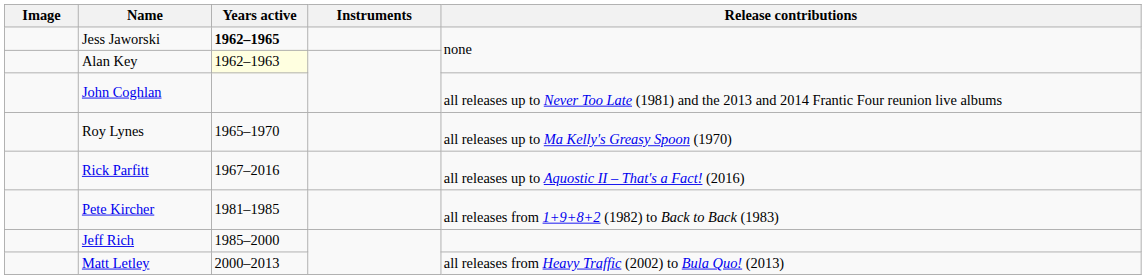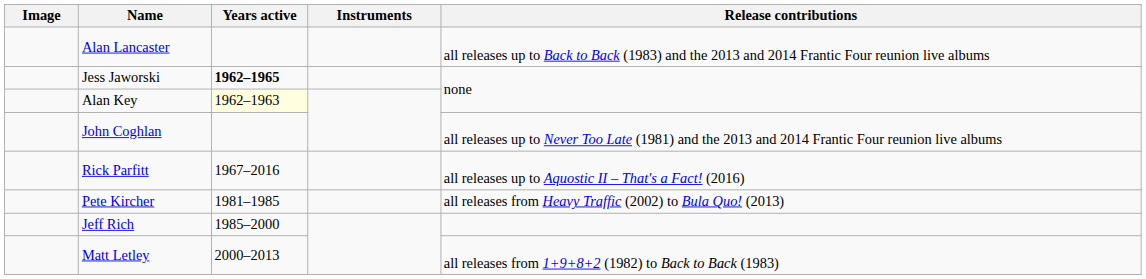 <table class="wikitable" border="1" width="100%">
 <tr>
 <th width="75">Image</th>
 <th width="140">Name</th>
 <th width="100">Years active</th>
 <th width="140">Instruments</th>
 <th>Release contributions</th>
+</tr>
+<tr>
+<td></td>
+<td><a href='#'>Alan Lancaster</a></td>
+<td></td>
+<td></td>
+<td><br>all releases up to <em><a href='#'>Back to Back</a></em> (1983) and the 2013 and 2014 Frantic Four reunion live albums</td>
 </tr>
 <tr>
 <td></td>
 <td>Jess Jaworski</td>
 <td><strong>1962–1965 </strong></td>
 <td></td>
 <td rowspan="2">none</td>
 </tr>
 <tr>
 <td></td>
 <td>Alan Key</td>
 <td style="background: lightyellow;">1962–1963</td>
 <td rowspan="2"></td>
 </tr>
 <tr>
 <td></td>
 <td><a href='#'>John Coghlan</a></td>
 <td></td>
 <td><br>all releases up to <em><a href='#'>Never Too Late</a></em> (1981) and the 2013 and 2014 Frantic Four reunion live albums</td>
 </tr>
 <tr>
 <td></td>
-<td>Roy Lynes</td>
-<td>1965–1970</td>
-<td></td>
-<td><br>all releases up to <em><a href='#'>Ma Kelly's Greasy Spoon</a></em> (1970)</td>
-</tr>
-<tr>
-<td></td>
 <td><a href='#'>Rick Parfitt</a></td>
 <td>1967–2016 </td>
 <td></td>
 <td {{flatlist><br>all releases up to <em><a href='#'>Aquostic II – That's a Fact!</a></em>  (2016)</td>
 </tr>
 <tr>
 <td></td>
 <td><a href='#'>Pete Kircher</a></td>
 <td>1981–1985</td>
 <td></td>
-<td><br>all releases from <em><a href='#'>1+9+8+2</a></em> (1982) to <em>Back to Back</em> (1983)</td>
+<td>all releases from <em><a href='#'>Heavy Traffic</a></em> (2002) to <em><a href='#'>Bula Quo!</a></em> (2013)</td>
 </tr>
 <tr>
 <td></td>
 <td><a href='#'>Jeff Rich</a></td>
 <td>1985–2000</td>
 <td rowspan="2"></td>
 <td></td>
 </tr>
 <tr>
 <td></td>
 <td><a href='#'>Matt Letley</a></td>
 <td>2000–2013</td>
-<td>all releases from <em><a href='#'>Heavy Traffic</a></em> (2002) to <em><a href='#'>Bula Quo!</a></em> (2013)</td>
+<td><br>all releases from <em><a href='#'>1+9+8+2</a></em> (1982) to <em>Back to Back</em> (1983)</td>
 </tr>
 </table>
